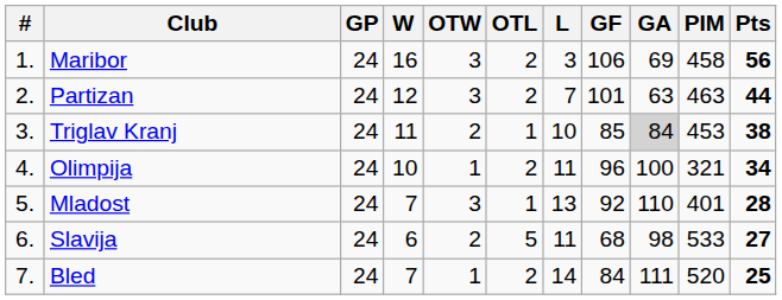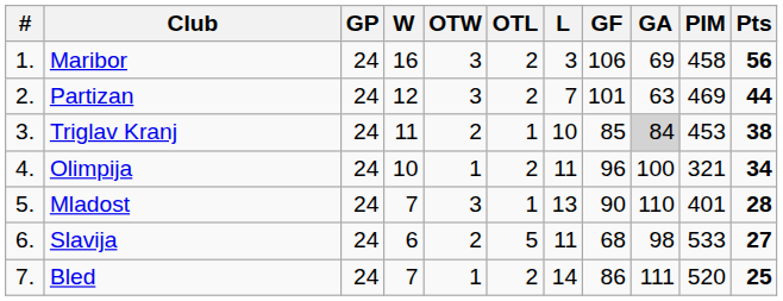 <table class="wikitable" style="text-align:right;">
 <tr>
 <th width=20>#</th>
 <th width=200>Club</th>
 <th width=20>GP</th>
 <th width=20>W</th>
 <th width=20>OTW</th>
 <th width=20>OTL</th>
 <th width=20>L</th>
 <th width=20>GF</th>
 <th width=20>GA</th>
 <th width=20>PIM</th>
 <th width=20>Pts</th>
 </tr>
 <tr>
 <td style="text-align:center;">1.</td>
 <td align=left><a href='#'>Maribor</a></td>
 <td>24</td>
 <td>16</td>
 <td>3</td>
 <td>2</td>
 <td>3</td>
 <td>106</td>
 <td>69</td>
 <td>458</td>
 <td><strong>56</strong></td>
 </tr>
 <tr>
 <td style="text-align:center;">2.</td>
 <td align=left><a href='#'>Partizan</a></td>
 <td>24</td>
 <td>12</td>
 <td>3</td>
 <td>2</td>
 <td>7</td>
 <td>101</td>
 <td>63</td>
-<td>463</td>
+<td>469</td>
 <td><strong>44</strong></td>
 </tr>
 <tr>
 <td style="text-align:center;">3.</td>
 <td align=left><a href='#'>Triglav Kranj</a></td>
 <td>24</td>
 <td>11</td>
 <td>2</td>
 <td>1</td>
 <td>10</td>
 <td>85</td>
 <td style="background: lightgrey;">84</td>
 <td>453</td>
 <td><strong>38</strong></td>
 </tr>
 <tr>
 <td style="text-align:center;">4.</td>
 <td align=left><a href='#'>Olimpija</a></td>
 <td>24</td>
 <td>10</td>
 <td>1</td>
 <td>2</td>
 <td>11</td>
 <td>96</td>
 <td>100</td>
 <td>321</td>
 <td><strong>34</strong></td>
 </tr>
 <tr>
 <td style="text-align:center;">5.</td>
 <td align=left><a href='#'>Mladost</a></td>
 <td>24</td>
 <td>7</td>
 <td>3</td>
 <td>1</td>
 <td>13</td>
-<td>92</td>
+<td>90</td>
 <td>110</td>
 <td>401</td>
 <td><strong>28</strong></td>
 </tr>
 <tr>
 <td style="text-align:center;">6.</td>
 <td align=left><a href='#'>Slavija</a></td>
 <td>24</td>
 <td>6</td>
 <td>2</td>
 <td>5</td>
 <td>11</td>
 <td>68</td>
 <td>98</td>
 <td>533</td>
 <td><strong>27</strong></td>
 </tr>
 <tr>
 <td style="text-align:center;">7.</td>
 <td align=left><a href='#'>Bled</a></td>
 <td>24</td>
 <td>7</td>
 <td>1</td>
 <td>2</td>
 <td>14</td>
-<td>84</td>
+<td>86</td>
 <td>111</td>
 <td>520</td>
 <td><strong>25</strong></td>
 </tr>
 </table>
